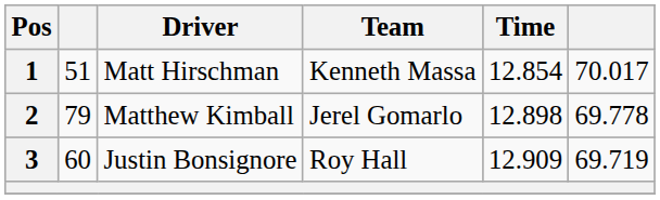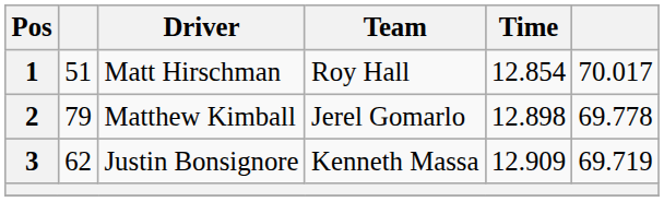 <table class="wikitable" style="font-size:95%">
 <tr>
 <th>Pos</th>
 <th></th>
 <th>Driver</th>
 <th>Team</th>
 <th>Time</th>
 <th></th>
 </tr>
 <tr>
 <th>1</th>
 <td>51</td>
 <td>Matt Hirschman</td>
-<td>Kenneth Massa</td>
+<td>Roy Hall</td>
 <td>12.854</td>
 <td>70.017</td>
 </tr>
 <tr>
 <th>2</th>
 <td>79</td>
 <td>Matthew Kimball</td>
 <td>Jerel Gomarlo</td>
 <td>12.898</td>
 <td>69.778</td>
 </tr>
 <tr>
 <th>3</th>
-<td>60</td>
+<td>62</td>
 <td>Justin Bonsignore</td>
-<td>Roy Hall</td>
+<td>Kenneth Massa</td>
 <td>12.909</td>
 <td>69.719</td>
 </tr>
 <tr>
 <th colspan="7"></th>
 </tr>
 <tr>
 </tr>
 </table>
